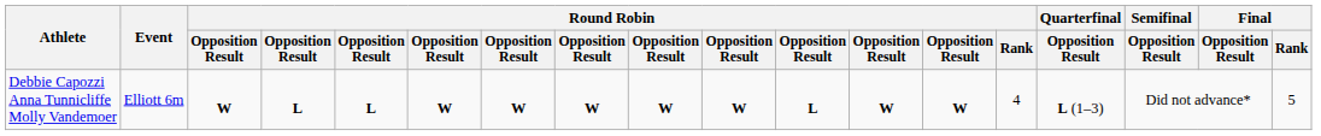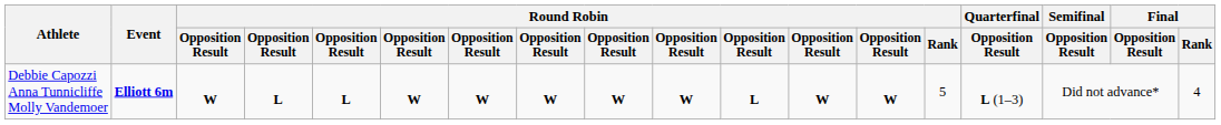 <table class=wikitable style=font-size:90%;text-align:center>
 <tr>
 <th rowspan=2>Athlete</th>
 <th rowspan=2>Event</th>
 <th colspan=12>Round Robin</th>
 <th>Quarterfinal</th>
 <th>Semifinal</th>
 <th colspan=2>Final</th>
 </tr>
 <tr style=font-size:95%>
 <th>Opposition<br>Result</th>
 <th>Opposition<br>Result</th>
 <th>Opposition<br>Result</th>
 <th>Opposition<br>Result</th>
 <th>Opposition<br>Result</th>
 <th>Opposition<br>Result</th>
 <th>Opposition<br>Result</th>
 <th>Opposition<br>Result</th>
 <th>Opposition<br>Result</th>
 <th>Opposition<br>Result</th>
 <th>Opposition<br>Result</th>
 <th>Rank</th>
 <th>Opposition<br>Result</th>
 <th>Opposition<br>Result</th>
 <th>Opposition<br>Result</th>
 <th>Rank</th>
 </tr>
 <tr>
 <td align=left><a href='#'>Debbie Capozzi</a><br><a href='#'>Anna Tunnicliffe</a><br><a href='#'>Molly Vandemoer</a></td>
-<td align=left><a href='#'>Elliott 6m</a></td>
+<td align=left><strong><a href='#'>Elliott 6m</a></strong></td>
 <td><br><strong>W</strong></td>
 <td><br><strong>L</strong></td>
 <td><br><strong>L</strong></td>
 <td><br><strong>W</strong></td>
 <td><br><strong>W</strong></td>
 <td><br><strong>W</strong></td>
 <td><br><strong>W</strong></td>
 <td><br><strong>W</strong></td>
 <td><br><strong>L</strong></td>
 <td><br><strong>W</strong></td>
 <td><br><strong>W</strong></td>
-<td>4 </td>
+<td>5 </td>
 <td><br><strong>L</strong> (1–3)</td>
 <td colspan=2>Did not advance*</td>
-<td>5</td>
+<td>4</td>
 </tr>
 </table>
